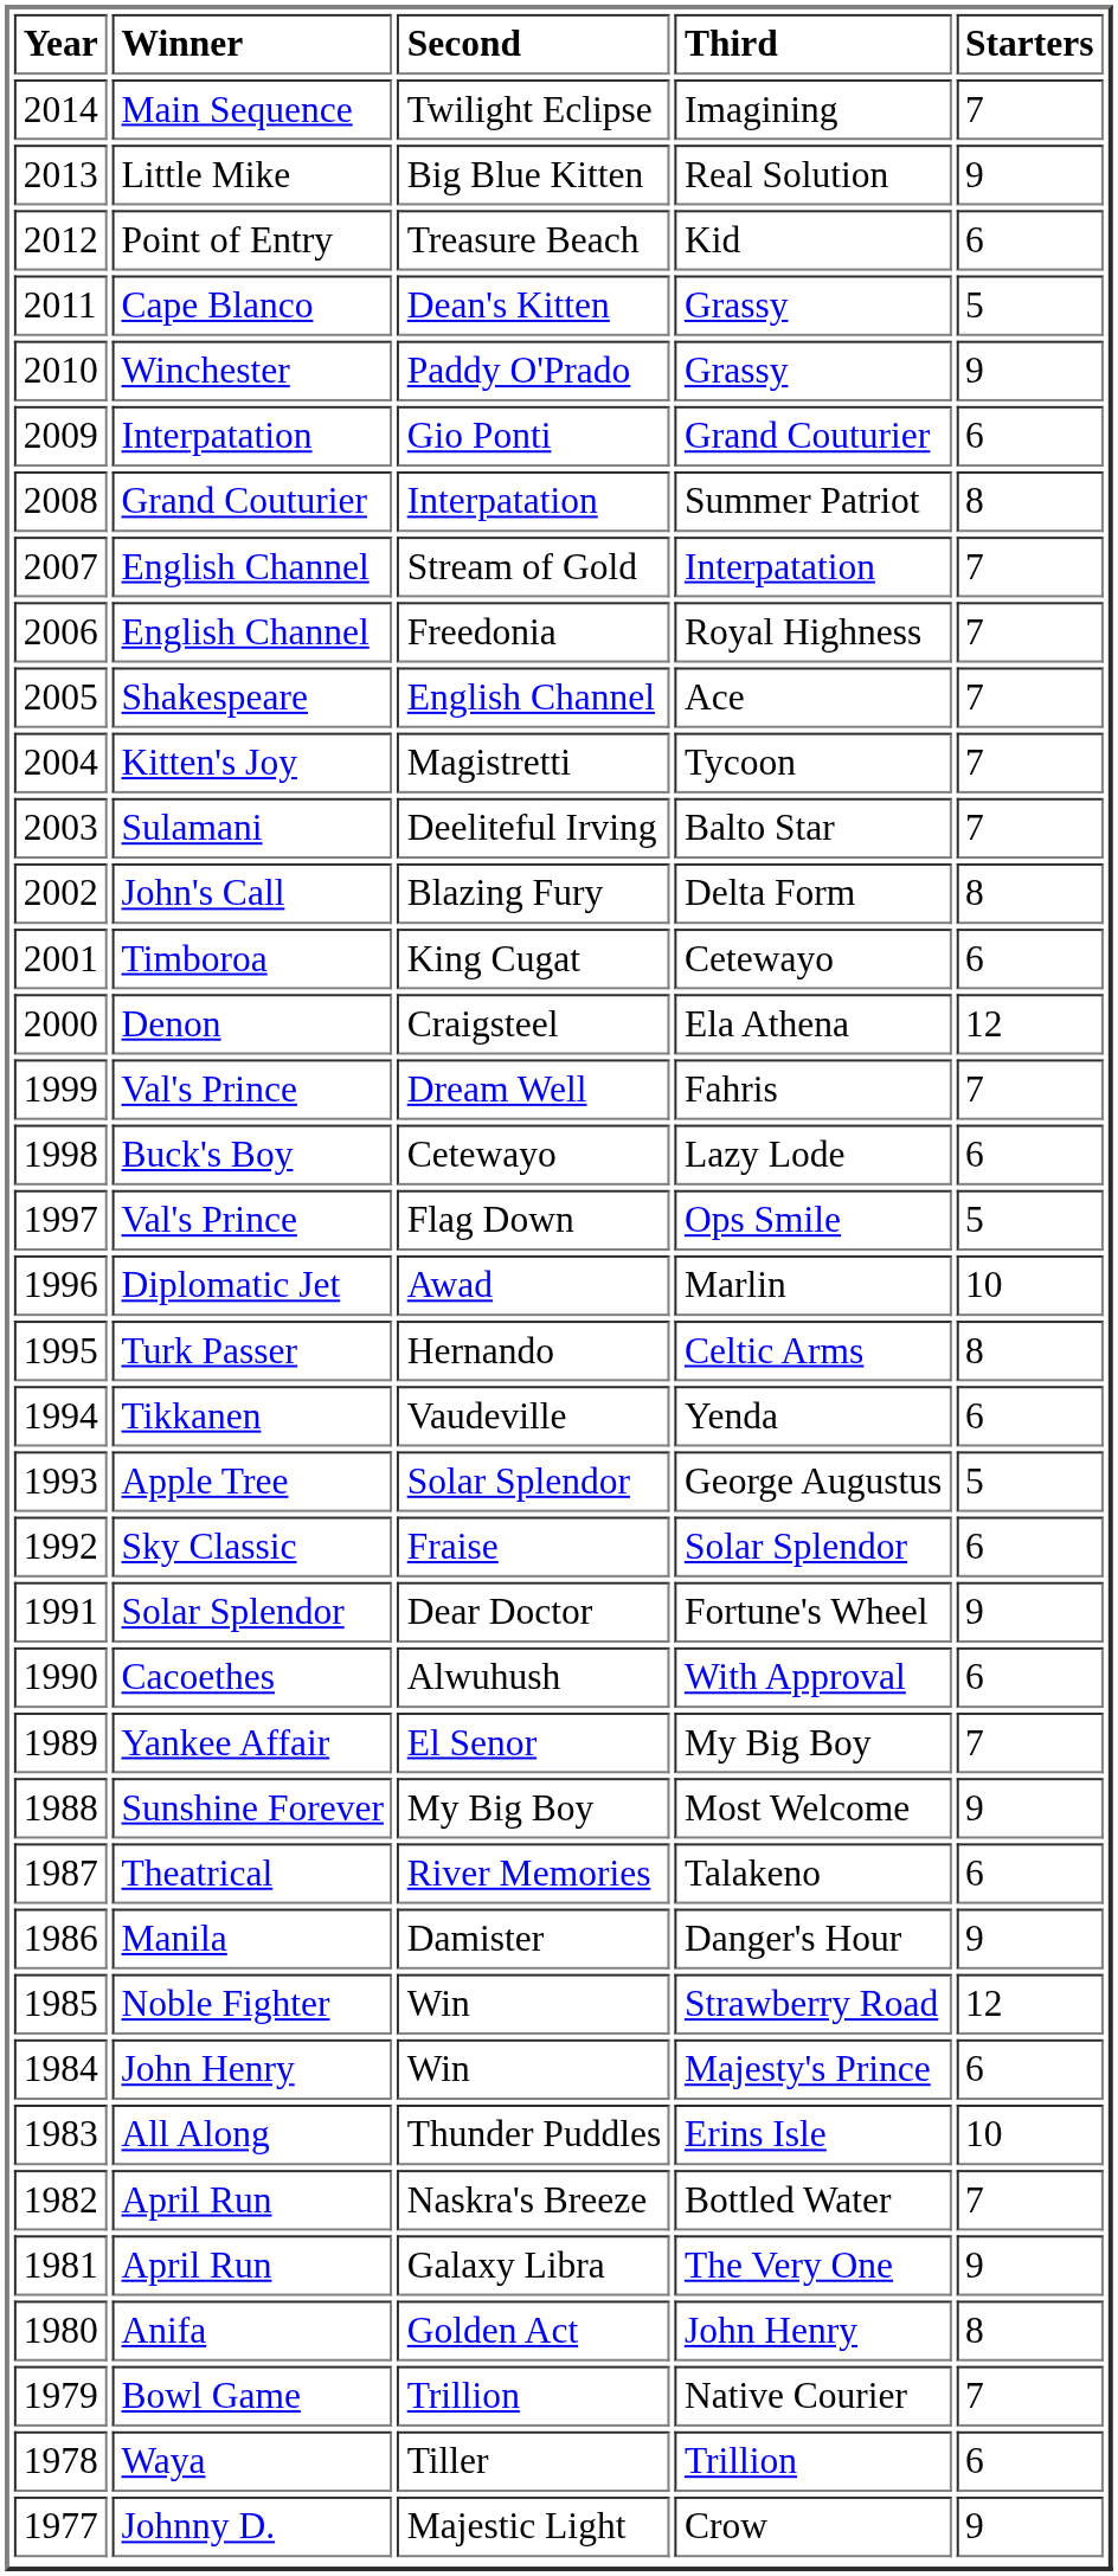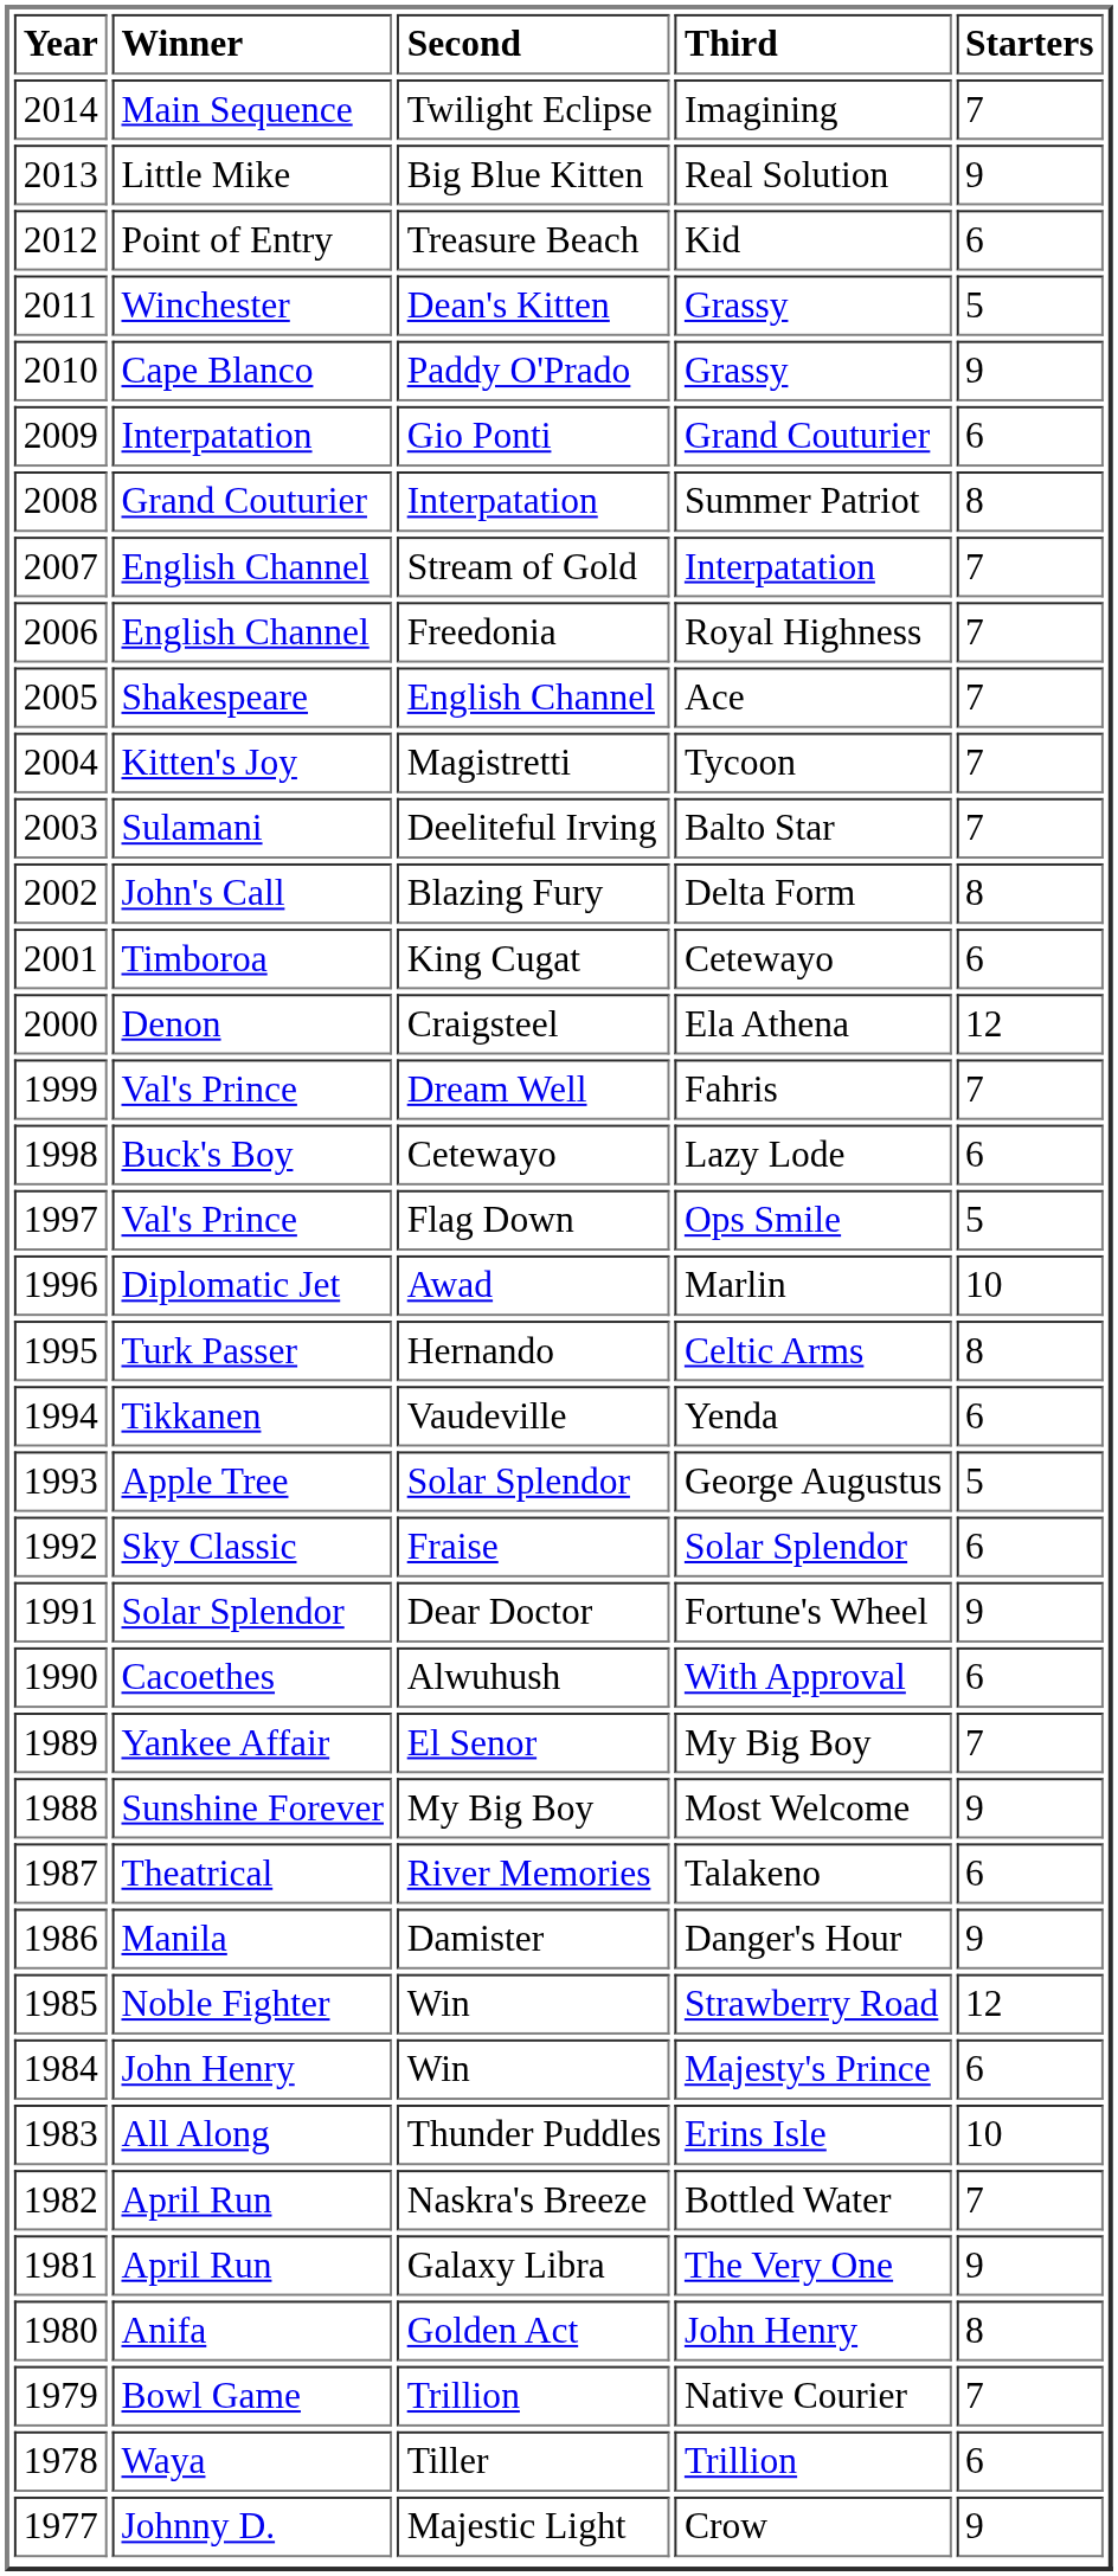 <table cellspacing="2" cellpadding="3" border="2.5">
 <tr>
 <td><strong>Year</strong></td>
 <td><strong>Winner</strong></td>
 <td><strong>Second</strong></td>
 <td><strong>Third</strong></td>
 <td><strong>Starters</strong></td>
 </tr>
 <tr>
 <td>2014</td>
 <td><a href='#'>Main Sequence</a></td>
 <td>Twilight Eclipse</td>
 <td>Imagining</td>
 <td>7</td>
 </tr>
 <tr>
 <td>2013</td>
 <td>Little Mike</td>
 <td>Big Blue Kitten</td>
 <td>Real Solution</td>
 <td>9</td>
 </tr>
 <tr>
 <td>2012</td>
 <td>Point of Entry</td>
 <td>Treasure Beach</td>
 <td> Kid</td>
 <td>6</td>
 </tr>
 <tr>
 <td>2011</td>
-<td><a href='#'>Cape Blanco</a></td>
+<td><a href='#'>Winchester</a></td>
 <td><a href='#'>Dean's Kitten</a></td>
 <td><a href='#'>Grassy</a></td>
 <td>5</td>
 </tr>
 <tr>
 <td>2010</td>
-<td><a href='#'>Winchester</a></td>
+<td><a href='#'>Cape Blanco</a></td>
 <td><a href='#'>Paddy O'Prado</a></td>
 <td><a href='#'>Grassy</a></td>
 <td>9</td>
 </tr>
 <tr>
 <td>2009</td>
 <td><a href='#'>Interpatation</a></td>
 <td><a href='#'>Gio Ponti</a></td>
 <td><a href='#'>Grand Couturier</a></td>
 <td>6</td>
 </tr>
 <tr>
 <td>2008</td>
 <td><a href='#'>Grand Couturier</a></td>
 <td><a href='#'>Interpatation</a></td>
 <td>Summer Patriot</td>
 <td>8</td>
 </tr>
 <tr>
 <td>2007</td>
 <td><a href='#'>English Channel</a></td>
 <td>Stream of Gold</td>
 <td><a href='#'>Interpatation</a></td>
 <td>7</td>
 </tr>
 <tr>
 <td>2006</td>
 <td><a href='#'>English Channel</a></td>
 <td>Freedonia</td>
 <td>Royal Highness</td>
 <td>7</td>
 </tr>
 <tr>
 <td>2005</td>
 <td><a href='#'>Shakespeare</a></td>
 <td><a href='#'>English Channel</a></td>
 <td>Ace</td>
 <td>7</td>
 </tr>
 <tr>
 <td>2004</td>
 <td><a href='#'>Kitten's Joy</a></td>
 <td>Magistretti</td>
 <td>Tycoon</td>
 <td>7</td>
 </tr>
 <tr>
 <td>2003</td>
 <td><a href='#'>Sulamani</a></td>
 <td>Deeliteful Irving</td>
 <td>Balto Star</td>
 <td>7</td>
 </tr>
 <tr>
 <td>2002</td>
 <td><a href='#'>John's Call</a></td>
 <td>Blazing Fury</td>
 <td>Delta Form</td>
 <td>8</td>
 </tr>
 <tr>
 <td>2001</td>
 <td><a href='#'>Timboroa</a></td>
 <td>King Cugat</td>
 <td>Cetewayo</td>
 <td>6</td>
 </tr>
 <tr>
 <td>2000</td>
 <td><a href='#'>Denon</a></td>
 <td>Craigsteel</td>
 <td>Ela Athena</td>
 <td>12</td>
 </tr>
 <tr>
 <td>1999</td>
 <td><a href='#'>Val's Prince</a></td>
 <td><a href='#'>Dream Well</a></td>
 <td>Fahris</td>
 <td>7</td>
 </tr>
 <tr>
 <td>1998</td>
 <td><a href='#'>Buck's Boy</a></td>
 <td>Cetewayo</td>
 <td>Lazy Lode</td>
 <td>6</td>
 </tr>
 <tr>
 <td>1997</td>
 <td><a href='#'>Val's Prince</a></td>
 <td>Flag Down</td>
 <td><a href='#'>Ops Smile</a></td>
 <td>5</td>
 </tr>
 <tr>
 <td>1996</td>
 <td><a href='#'>Diplomatic Jet</a></td>
 <td><a href='#'>Awad</a></td>
 <td>Marlin</td>
 <td>10</td>
 </tr>
 <tr>
 <td>1995</td>
 <td><a href='#'>Turk Passer</a></td>
 <td>Hernando</td>
 <td><a href='#'>Celtic Arms</a></td>
 <td>8</td>
 </tr>
 <tr>
 <td>1994</td>
 <td><a href='#'>Tikkanen</a></td>
 <td>Vaudeville</td>
 <td>Yenda</td>
 <td>6</td>
 </tr>
 <tr>
 <td>1993</td>
 <td><a href='#'>Apple Tree</a></td>
 <td><a href='#'>Solar Splendor</a></td>
 <td>George Augustus</td>
 <td>5</td>
 </tr>
 <tr>
 <td>1992</td>
 <td><a href='#'>Sky Classic</a></td>
 <td><a href='#'>Fraise</a></td>
 <td><a href='#'>Solar Splendor</a></td>
 <td>6</td>
 </tr>
 <tr>
 <td>1991</td>
 <td><a href='#'>Solar Splendor</a></td>
 <td>Dear Doctor</td>
 <td>Fortune's Wheel</td>
 <td>9</td>
 </tr>
 <tr>
 <td>1990</td>
 <td><a href='#'>Cacoethes</a></td>
 <td>Alwuhush</td>
 <td><a href='#'>With Approval</a></td>
 <td>6</td>
 </tr>
 <tr>
 <td>1989</td>
 <td><a href='#'>Yankee Affair</a></td>
 <td><a href='#'>El Senor</a></td>
 <td>My Big Boy</td>
 <td>7</td>
 </tr>
 <tr>
 <td>1988</td>
 <td><a href='#'>Sunshine Forever</a></td>
 <td>My Big Boy</td>
 <td>Most Welcome</td>
 <td>9</td>
 </tr>
 <tr>
 <td>1987</td>
 <td><a href='#'>Theatrical</a></td>
 <td><a href='#'>River Memories</a></td>
 <td>Talakeno</td>
 <td>6</td>
 </tr>
 <tr>
 <td>1986</td>
 <td><a href='#'>Manila</a></td>
 <td>Damister</td>
 <td>Danger's Hour</td>
 <td>9</td>
 </tr>
 <tr>
 <td>1985</td>
 <td><a href='#'>Noble Fighter</a></td>
 <td>Win</td>
 <td><a href='#'>Strawberry Road</a></td>
 <td>12</td>
 </tr>
 <tr>
 <td>1984</td>
 <td><a href='#'>John Henry</a></td>
 <td>Win</td>
 <td><a href='#'>Majesty's Prince</a></td>
 <td>6</td>
 </tr>
 <tr>
 <td>1983</td>
 <td><a href='#'>All Along</a></td>
 <td>Thunder Puddles</td>
 <td><a href='#'>Erins Isle</a></td>
 <td>10</td>
 </tr>
 <tr>
 <td>1982</td>
 <td><a href='#'>April Run</a></td>
 <td>Naskra's Breeze</td>
 <td>Bottled Water</td>
 <td>7</td>
 </tr>
 <tr>
 <td>1981</td>
 <td><a href='#'>April Run</a></td>
 <td>Galaxy Libra</td>
 <td><a href='#'>The Very One</a></td>
 <td>9</td>
 </tr>
 <tr>
 <td>1980</td>
 <td><a href='#'>Anifa</a></td>
 <td><a href='#'>Golden Act</a></td>
 <td><a href='#'>John Henry</a></td>
 <td>8</td>
 </tr>
 <tr>
 <td>1979</td>
 <td><a href='#'>Bowl Game</a></td>
 <td><a href='#'>Trillion</a></td>
 <td>Native Courier</td>
 <td>7</td>
 </tr>
 <tr>
 <td>1978</td>
 <td><a href='#'>Waya</a></td>
 <td>Tiller</td>
 <td><a href='#'>Trillion</a></td>
 <td>6</td>
 </tr>
 <tr>
 <td>1977</td>
 <td><a href='#'>Johnny D.</a></td>
 <td>Majestic Light</td>
 <td>Crow</td>
 <td>9</td>
 </tr>
 <tr>
 </tr>
 </table>
